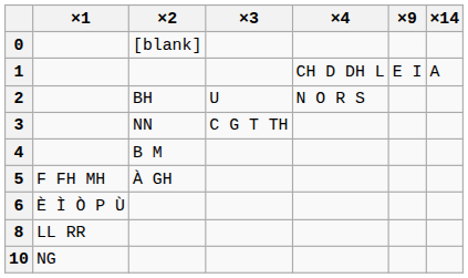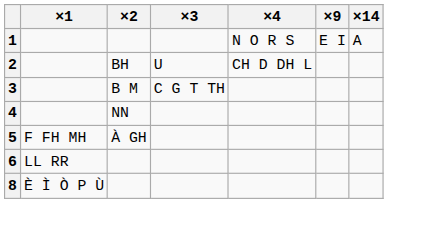 <table class="wikitable floatright">
 <tr>
 <th></th>
 <th>×1</th>
 <th>×2</th>
 <th>×3</th>
 <th>×4</th>
 <th>×9</th>
 <th>×14</th>
 </tr>
 <tr>
-<th>0</th>
-<td></td>
-<td>[blank]</td>
-<td></td>
-<td></td>
-<td></td>
-<td></td>
-</tr>
-<tr>
 <th>1</th>
 <td></td>
 <td></td>
 <td></td>
-<td>CH D DH L</td>
+<td>N O R S</td>
 <td>E I</td>
 <td>A</td>
 </tr>
 <tr>
 <th>2</th>
 <td></td>
 <td>BH</td>
 <td>U</td>
-<td>N O R S</td>
+<td>CH D DH L</td>
 <td></td>
 <td></td>
 </tr>
 <tr>
 <th>3</th>
 <td></td>
-<td>NN</td>
+<td>B M</td>
 <td>C G T TH</td>
 <td></td>
 <td></td>
 <td></td>
 </tr>
 <tr>
 <th>4</th>
 <td></td>
-<td>B M</td>
+<td>NN</td>
 <td></td>
 <td></td>
 <td></td>
 <td></td>
 </tr>
 <tr>
 <th>5</th>
 <td>F FH MH</td>
 <td>À GH</td>
 <td></td>
 <td></td>
 <td></td>
 <td></td>
 </tr>
 <tr>
 <th>6</th>
-<td>È Ì Ò P Ù</td>
+<td>LL RR</td>
 <td></td>
 <td></td>
 <td></td>
 <td></td>
 <td></td>
 </tr>
 <tr>
 <th>8</th>
-<td>LL RR</td>
-<td></td>
-<td></td>
-<td></td>
-<td></td>
-<td></td>
-</tr>
-<tr>
-<th>10</th>
-<td>NG</td>
+<td>È Ì Ò P Ù</td>
 <td></td>
 <td></td>
 <td></td>
 <td></td>
 <td></td>
 </tr>
 </table>
